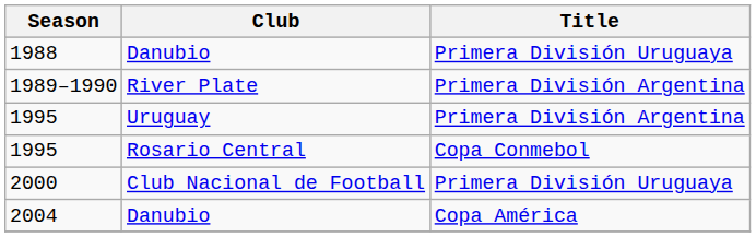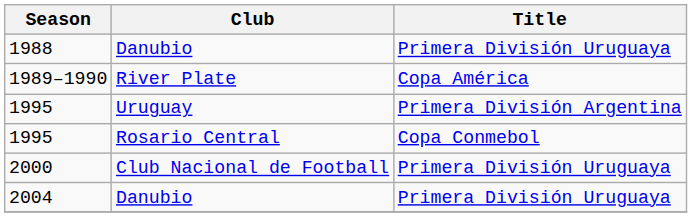 <table class="wikitable">
 <tr>
 <th>Season</th>
 <th>Club</th>
 <th>Title</th>
 </tr>
 <tr>
 <td>1988</td>
 <td><a href='#'>Danubio</a></td>
 <td><a href='#'>Primera División Uruguaya</a></td>
 </tr>
 <tr>
 <td>1989–1990</td>
 <td><a href='#'>River Plate</a></td>
-<td><a href='#'>Primera División Argentina</a></td>
+<td><a href='#'>Copa América</a></td>
 </tr>
 <tr>
 <td>1995</td>
 <td><a href='#'>Uruguay</a></td>
 <td><a href='#'>Primera División Argentina</a></td>
 </tr>
 <tr>
 <td>1995</td>
 <td><a href='#'>Rosario Central</a></td>
 <td><a href='#'>Copa Conmebol</a></td>
 </tr>
 <tr>
 <td>2000</td>
 <td><a href='#'>Club Nacional de Football</a></td>
 <td><a href='#'>Primera División Uruguaya</a></td>
 </tr>
 <tr>
 <td>2004</td>
 <td><a href='#'>Danubio</a></td>
-<td><a href='#'>Copa América</a></td>
+<td><a href='#'>Primera División Uruguaya</a></td>
 </tr>
 <tr>
 </tr>
 </table>
